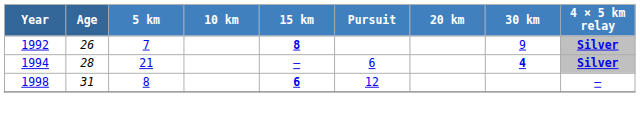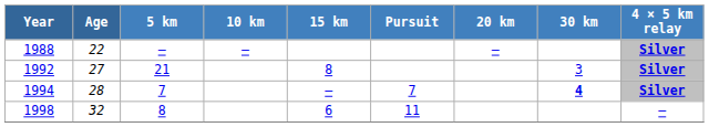 <table class="wikitable" style="font-size:95%; text-align:center; border:grey solid 1px; border-collapse:collapse; background:#ffffff;">
 <tr>
 <th style="background-color:#369; color:white; width:60px;"> Year </th>
 <th style="background-color:#369; color:white; width:40px;"> Age </th>
 <th style="background-color:#4180be; color:white; width:75px;"> 5 km </th>
 <th style="background-color:#4180be; color:white; width:75px;"> 10 km </th>
 <th style="background-color:#4180be; color:white; width:75px;"> 15 km </th>
 <th style="background-color:#4180be; color:white; width:75px;"> Pursuit </th>
 <th style="background-color:#4180be; color:white; width:75px;"> 20 km </th>
 <th style="background-color:#4180be; color:white; width:75px;"> 30 km </th>
 <th style="background-color:#4180be; color:white; width:75px;"> 4 × 5 km <br> relay </th>
 </tr>
 <tr>
+<td><a href='#'>1988</a></td>
+<td><em>22</em></td>
+<td><a href='#'>—</a></td>
+<td><a href='#'>—</a></td>
+<td></td>
+<td></td>
+<td><a href='#'>—</a></td>
+<td></td>
+<td style="background:silver;"><a href='#'><strong>Silver</strong></a></td>
+</tr>
+<tr>
 <td><a href='#'>1992</a></td>
-<td><em>26</em></td>
-<td><a href='#'>7</a></td>
+<td><em>27</em></td>
+<td><a href='#'>21</a></td>
 <td></td>
-<td><strong><a href='#'>8</a></strong></td>
+<td><a href='#'>8</a></td>
 <td><a href='#'></a></td>
 <td></td>
-<td><a href='#'>9</a></td>
+<td><a href='#'>3</a></td>
 <td style="background:silver;"><a href='#'><strong>Silver</strong></a></td>
 </tr>
 <tr>
 <td><a href='#'>1994</a></td>
 <td><em>28</em></td>
-<td><a href='#'>21</a></td>
+<td><a href='#'>7</a></td>
 <td></td>
 <td><a href='#'>—</a></td>
-<td><a href='#'>6</a></td>
+<td><a href='#'>7</a></td>
 <td></td>
 <td><strong><a href='#'>4</a></strong></td>
 <td style="background:silver;"><a href='#'><strong>Silver</strong></a></td>
 </tr>
 <tr>
 <td><a href='#'>1998</a></td>
-<td><em>31</em></td>
+<td><em>32</em></td>
 <td><a href='#'>8</a></td>
 <td></td>
-<td><strong><a href='#'>6</a></strong></td>
-<td><a href='#'>12</a></td>
+<td><a href='#'>6</a></td>
+<td><a href='#'>11</a></td>
 <td></td>
 <td><a href='#'></a></td>
 <td><a href='#'>—</a></td>
 </tr>
 <tr>
 </tr>
 </table>
